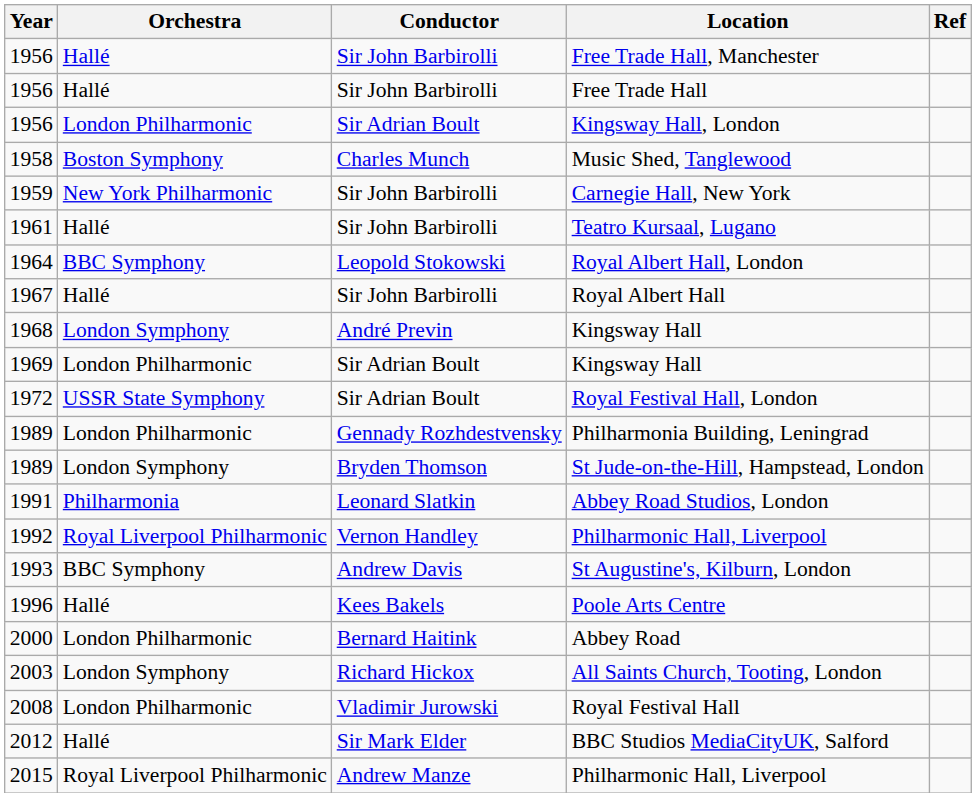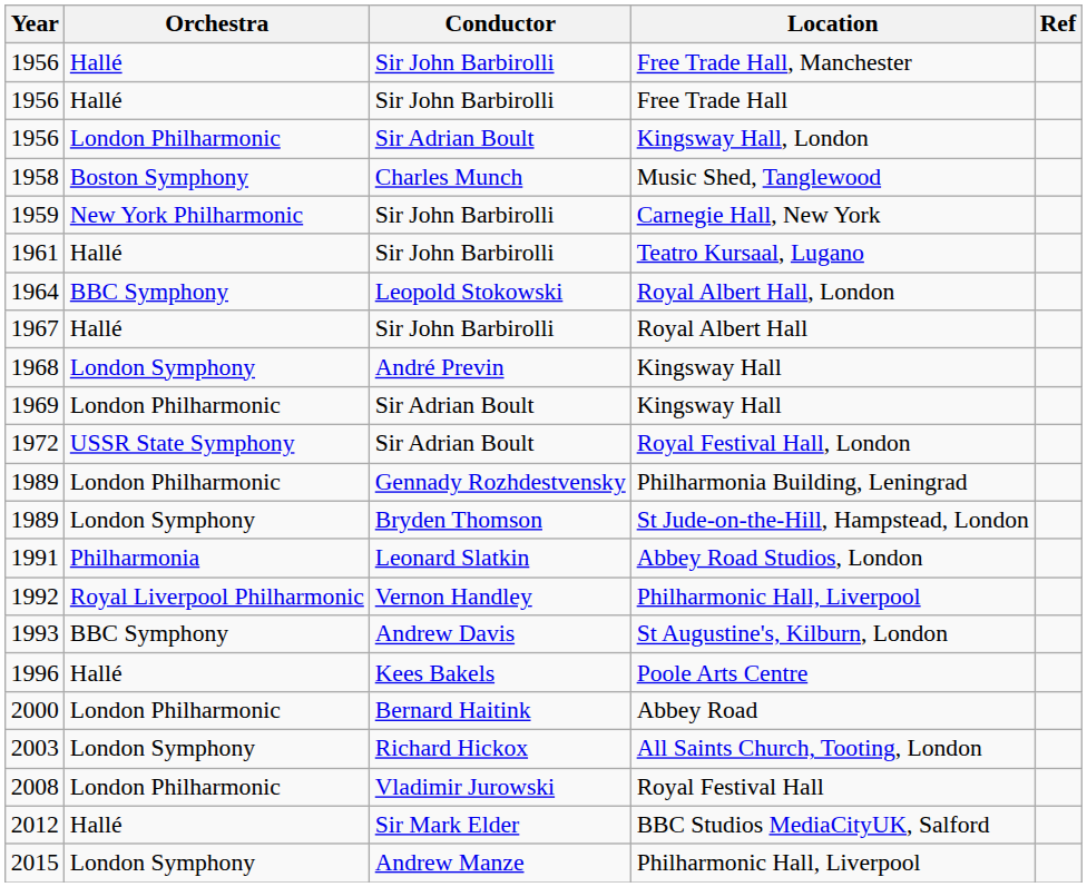 <table class="wikitable plainrowheaders" style="text-align: left; margin-right: 0;">
 <tr>
 <th scope="col">Year</th>
 <th scope="col">Orchestra</th>
 <th scope="col">Conductor</th>
 <th scope="col">Location</th>
 <th scope="col">Ref</th>
 </tr>
 <tr>
 <td>1956</td>
 <td><a href='#'>Hallé</a></td>
 <td><a href='#'>Sir John Barbirolli</a></td>
 <td><a href='#'>Free Trade Hall</a>, Manchester</td>
 <td></td>
 </tr>
 <tr>
 <td>1956</td>
 <td>Hallé</td>
 <td>Sir John Barbirolli</td>
 <td>Free Trade Hall</td>
 <td></td>
 </tr>
 <tr>
 <td>1956</td>
 <td><a href='#'>London Philharmonic</a></td>
 <td><a href='#'>Sir Adrian Boult</a></td>
 <td><a href='#'>Kingsway Hall</a>, London</td>
 <td></td>
 </tr>
 <tr>
 <td>1958</td>
 <td><a href='#'>Boston Symphony</a></td>
 <td><a href='#'>Charles Munch</a></td>
 <td>Music Shed, <a href='#'>Tanglewood</a></td>
 <td></td>
 </tr>
 <tr>
 <td>1959</td>
 <td><a href='#'>New York Philharmonic</a></td>
 <td>Sir John Barbirolli</td>
 <td><a href='#'>Carnegie Hall</a>, New York</td>
 <td></td>
 </tr>
 <tr>
 <td>1961</td>
 <td>Hallé</td>
 <td>Sir John Barbirolli</td>
 <td><a href='#'>Teatro Kursaal</a>, <a href='#'>Lugano</a></td>
 <td></td>
 </tr>
 <tr>
 <td>1964</td>
 <td><a href='#'>BBC Symphony</a></td>
 <td><a href='#'>Leopold Stokowski</a></td>
 <td><a href='#'>Royal Albert Hall</a>, London</td>
 <td></td>
 </tr>
 <tr>
 <td>1967</td>
 <td>Hallé</td>
 <td>Sir John Barbirolli</td>
 <td>Royal Albert Hall</td>
 <td></td>
 </tr>
 <tr>
 <td>1968</td>
 <td><a href='#'>London Symphony</a></td>
 <td><a href='#'>André Previn</a></td>
 <td>Kingsway Hall</td>
 <td></td>
 </tr>
 <tr>
 <td>1969</td>
 <td>London Philharmonic</td>
 <td>Sir Adrian Boult</td>
 <td>Kingsway Hall</td>
 <td></td>
 </tr>
 <tr>
 <td>1972</td>
 <td><a href='#'>USSR State Symphony</a></td>
 <td>Sir Adrian Boult</td>
 <td><a href='#'>Royal Festival Hall</a>, London</td>
 <td></td>
 </tr>
 <tr>
 <td>1989</td>
 <td>London Philharmonic</td>
 <td><a href='#'>Gennady Rozhdestvensky</a></td>
 <td>Philharmonia Building, Leningrad</td>
 <td></td>
 </tr>
 <tr>
 <td>1989</td>
 <td>London Symphony</td>
 <td><a href='#'>Bryden Thomson</a></td>
 <td><a href='#'>St Jude-on-the-Hill</a>, Hampstead, London</td>
 <td></td>
 </tr>
 <tr>
 <td>1991</td>
 <td><a href='#'>Philharmonia</a></td>
 <td><a href='#'>Leonard Slatkin</a></td>
 <td><a href='#'>Abbey Road Studios</a>, London</td>
 <td></td>
 </tr>
 <tr>
 <td>1992</td>
 <td><a href='#'>Royal Liverpool Philharmonic</a></td>
 <td><a href='#'>Vernon Handley</a></td>
 <td><a href='#'>Philharmonic Hall, Liverpool</a></td>
 <td></td>
 </tr>
 <tr>
 <td>1993</td>
 <td>BBC Symphony</td>
 <td><a href='#'>Andrew Davis</a></td>
 <td><a href='#'>St Augustine's, Kilburn</a>, London</td>
 <td></td>
 </tr>
 <tr>
 <td>1996</td>
 <td>Hallé</td>
 <td><a href='#'>Kees Bakels</a></td>
 <td><a href='#'>Poole Arts Centre</a></td>
 <td></td>
 </tr>
 <tr>
 <td>2000</td>
 <td>London Philharmonic</td>
 <td><a href='#'>Bernard Haitink</a></td>
 <td>Abbey Road</td>
 <td></td>
 </tr>
 <tr>
 <td>2003</td>
 <td>London Symphony</td>
 <td><a href='#'>Richard Hickox</a></td>
 <td><a href='#'>All Saints Church, Tooting</a>, London</td>
 <td></td>
 </tr>
 <tr>
 <td>2008</td>
 <td>London Philharmonic</td>
 <td><a href='#'>Vladimir Jurowski</a></td>
 <td>Royal Festival Hall</td>
 <td></td>
 </tr>
 <tr>
 <td>2012</td>
 <td>Hallé</td>
 <td><a href='#'>Sir Mark Elder</a></td>
 <td>BBC Studios <a href='#'>MediaCityUK</a>, Salford</td>
 <td></td>
 </tr>
 <tr>
 <td>2015</td>
-<td>Royal Liverpool Philharmonic</td>
+<td>London Symphony</td>
 <td><a href='#'>Andrew Manze</a></td>
 <td>Philharmonic Hall, Liverpool</td>
 <td></td>
 </tr>
 </table>
